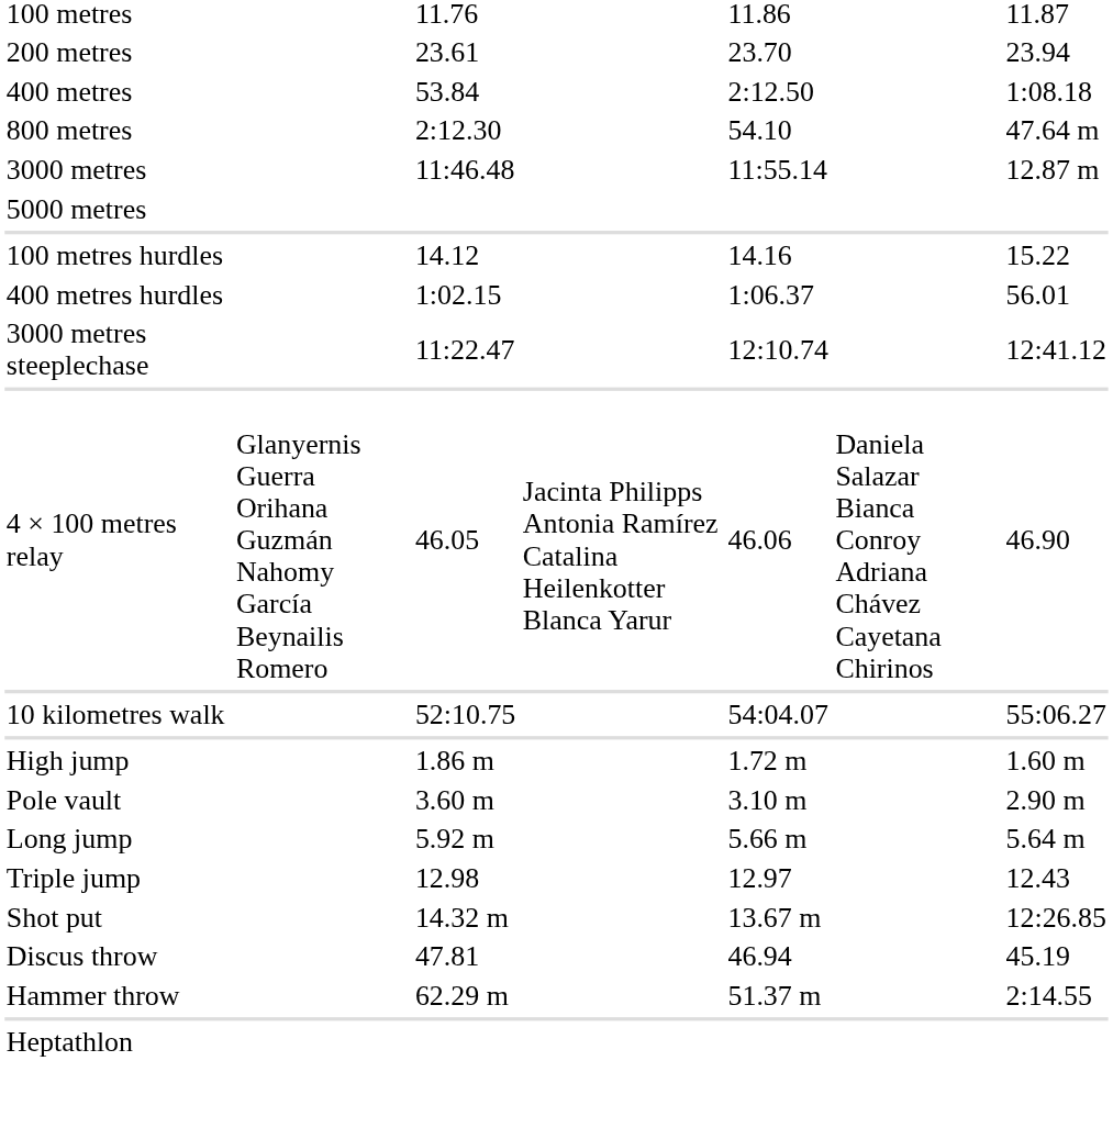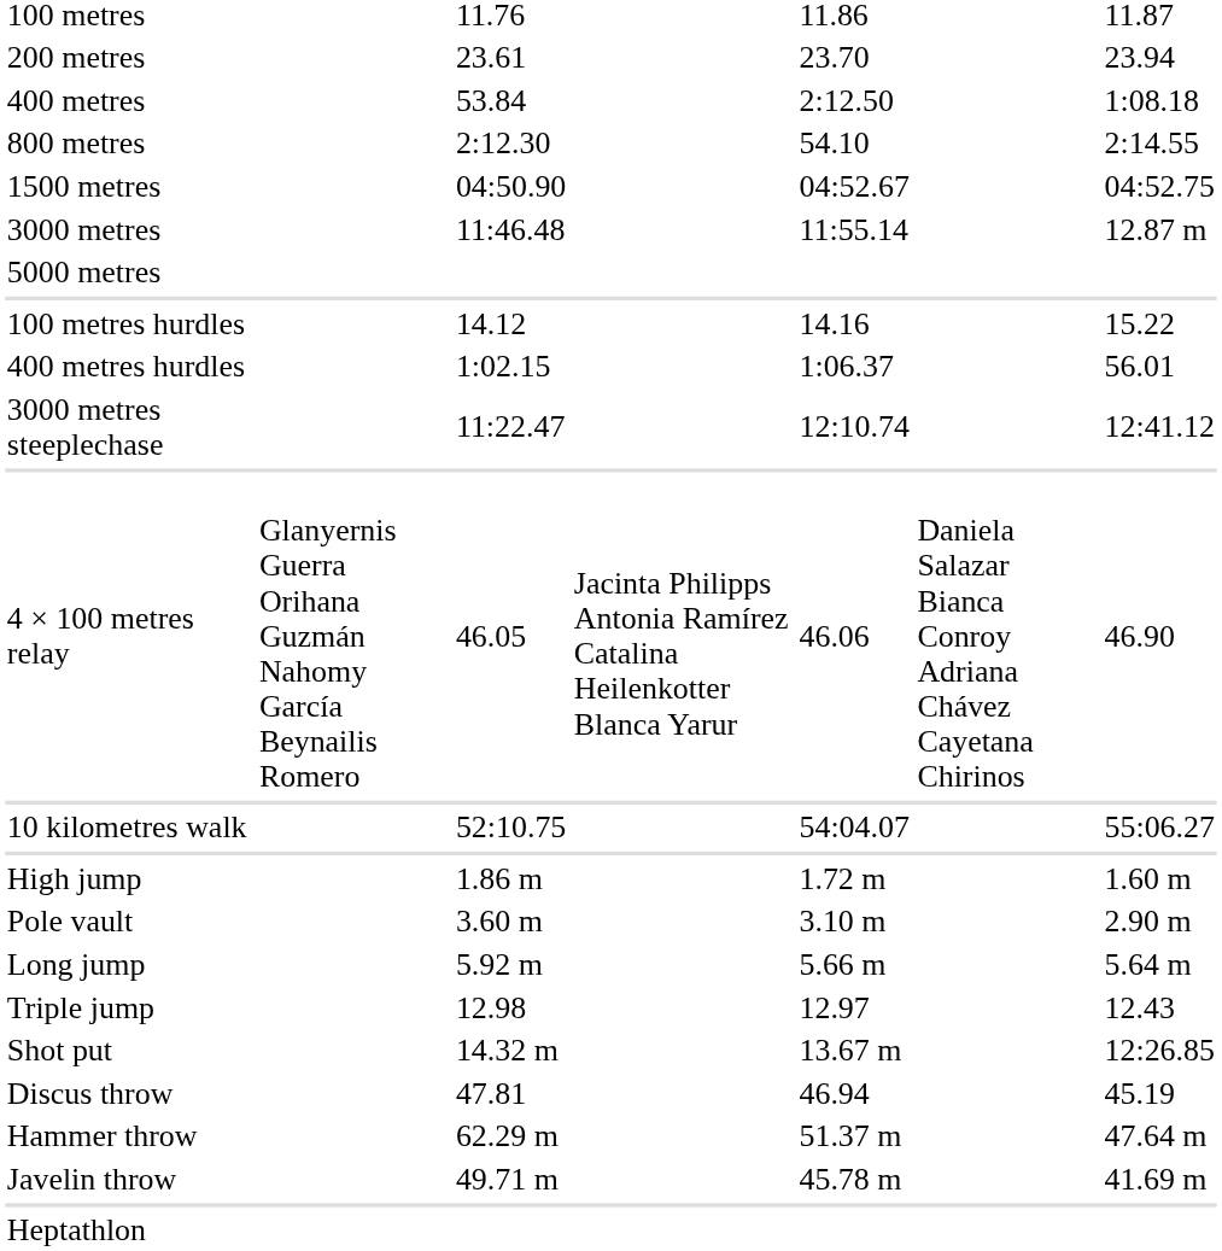 <table>
 <tr>
 <td>100 metres</td>
 <td></td>
 <td>11.76</td>
 <td></td>
 <td>11.86</td>
 <td></td>
 <td>11.87</td>
 </tr>
 <tr>
 <td>200 metres</td>
 <td></td>
 <td>23.61</td>
 <td></td>
 <td>23.70</td>
 <td></td>
 <td>23.94</td>
 </tr>
 <tr>
 <td>400 metres</td>
 <td></td>
 <td>53.84</td>
 <td></td>
 <td>2:12.50</td>
 <td></td>
 <td>1:08.18</td>
 </tr>
 <tr>
 <td>800 metres</td>
 <td></td>
 <td>2:12.30</td>
 <td></td>
 <td>54.10</td>
 <td></td>
-<td>47.64 m</td>
+<td>2:14.55</td>
+</tr>
+<tr>
+<td>1500 metres</td>
+<td></td>
+<td>04:50.90</td>
+<td></td>
+<td>04:52.67</td>
+<td></td>
+<td>04:52.75</td>
 </tr>
 <tr>
 <td>3000 metres</td>
 <td></td>
 <td>11:46.48</td>
 <td></td>
 <td>11:55.14</td>
 <td></td>
 <td>12.87 m</td>
 </tr>
 <tr>
 <td>5000 metres</td>
 <td></td>
 <td></td>
 <td></td>
 <td></td>
 <td></td>
 <td></td>
 </tr>
 <tr bgcolor=#DDDDDD>
 <td colspan=7></td>
 </tr>
 <tr>
 <td>100 metres hurdles</td>
 <td></td>
 <td>14.12</td>
 <td></td>
 <td>14.16</td>
 <td></td>
 <td>15.22</td>
 </tr>
 <tr>
 <td>400 metres hurdles</td>
 <td></td>
 <td>1:02.15</td>
 <td></td>
 <td>1:06.37</td>
 <td></td>
 <td>56.01</td>
 </tr>
 <tr>
 <td>3000 metres steeplechase</td>
 <td></td>
 <td>11:22.47</td>
 <td></td>
 <td>12:10.74</td>
 <td></td>
 <td>12:41.12</td>
 </tr>
 <tr bgcolor=#DDDDDD>
 <td colspan=7></td>
 </tr>
 <tr>
 <td>4 × 100 metres relay</td>
 <td><br>Glanyernis Guerra<br>Orihana Guzmán<br>Nahomy García<br>Beynailis Romero</td>
 <td>46.05</td>
 <td><br>Jacinta Philipps<br>Antonia Ramírez<br>Catalina Heilenkotter<br>Blanca Yarur</td>
 <td>46.06</td>
 <td><br>Daniela Salazar<br>Bianca Conroy<br>Adriana Chávez<br>Cayetana Chirinos</td>
 <td>46.90</td>
 </tr>
 <tr bgcolor=#DDDDDD>
 <td colspan=7></td>
 </tr>
 <tr>
 <td>10 kilometres walk</td>
 <td></td>
 <td>52:10.75</td>
 <td></td>
 <td>54:04.07</td>
 <td></td>
 <td>55:06.27</td>
 </tr>
 <tr bgcolor=#DDDDDD>
 <td colspan=7></td>
 </tr>
 <tr>
 <td>High jump</td>
 <td></td>
 <td>1.86 m</td>
 <td></td>
 <td>1.72 m</td>
 <td></td>
 <td>1.60 m</td>
 </tr>
 <tr>
 <td>Pole vault</td>
 <td></td>
 <td>3.60 m</td>
 <td></td>
 <td>3.10 m</td>
 <td></td>
 <td>2.90 m</td>
 </tr>
 <tr>
 <td>Long jump</td>
 <td></td>
 <td>5.92 m</td>
 <td></td>
 <td>5.66 m</td>
 <td></td>
 <td>5.64 m</td>
 </tr>
 <tr>
 <td>Triple jump</td>
 <td></td>
 <td>12.98</td>
 <td></td>
 <td>12.97</td>
 <td></td>
 <td>12.43</td>
 </tr>
 <tr>
 <td>Shot put</td>
 <td></td>
 <td>14.32 m</td>
 <td></td>
 <td>13.67 m</td>
 <td></td>
 <td>12:26.85</td>
 </tr>
 <tr>
 <td>Discus throw</td>
 <td></td>
 <td>47.81</td>
 <td></td>
 <td>46.94</td>
 <td></td>
 <td>45.19</td>
 </tr>
 <tr>
 <td>Hammer throw</td>
 <td></td>
 <td>62.29 m</td>
 <td></td>
 <td>51.37 m</td>
 <td></td>
-<td>2:14.55</td>
+<td>47.64 m</td>
+</tr>
+<tr>
+<td>Javelin throw</td>
+<td></td>
+<td>49.71 m</td>
+<td></td>
+<td>45.78 m</td>
+<td></td>
+<td>41.69 m</td>
 </tr>
 <tr bgcolor=#DDDDDD>
 <td colspan=7></td>
 </tr>
 <tr>
 <td>Heptathlon</td>
 <td></td>
 <td></td>
 <td></td>
 <td></td>
 <td></td>
 <td></td>
 </tr>
 </table>
